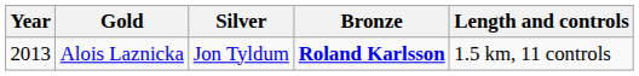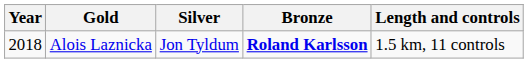 <table class="wikitable">
 <tr>
 <th>Year</th>
 <th>Gold</th>
 <th>Silver</th>
 <th>Bronze</th>
 <th>Length and controls</th>
 </tr>
 <tr>
-<td>2013</td>
+<td>2018</td>
 <td> <a href='#'>Alois Laznicka</a></td>
 <td> <a href='#'>Jon Tyldum</a></td>
 <td><strong> <a href='#'>Roland Karlsson</a></strong></td>
 <td>1.5 km, 11 controls</td>
 </tr>
 </table>
